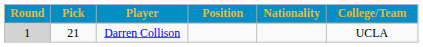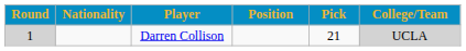 <table class="wikitable sortable sortable">
 <tr>
 <th style="background:#048EC4; color:#ECB634" width="10%">Round</th>
-<th style="background:#048EC4; color:#ECB634" width="10%">Pick</th>
+<th style="background:#048EC4; color:#ECB634" width="15%">Nationality</th>
 <th style="background:#048EC4; color:#ECB634" width="20%">Player</th>
 <th style="background:#048EC4; color:#ECB634" width="15%">Position</th>
-<th style="background:#048EC4; color:#ECB634" width="15%">Nationality</th>
+<th style="background:#048EC4; color:#ECB634" width="10%">Pick</th>
 <th style="background:#048EC4; color:#ECB634" width="20%">College/Team</th>
 </tr>
 <tr style="text-align: center">
 <td style="background: lightgrey;">1</td>
-<td>21</td>
+<td></td>
 <td><a href='#'>Darren Collison</a></td>
 <td></td>
-<td></td>
-<td>UCLA</td>
+<td>21</td>
+<td style="background: lightgrey;">UCLA</td>
 </tr>
 </table>
